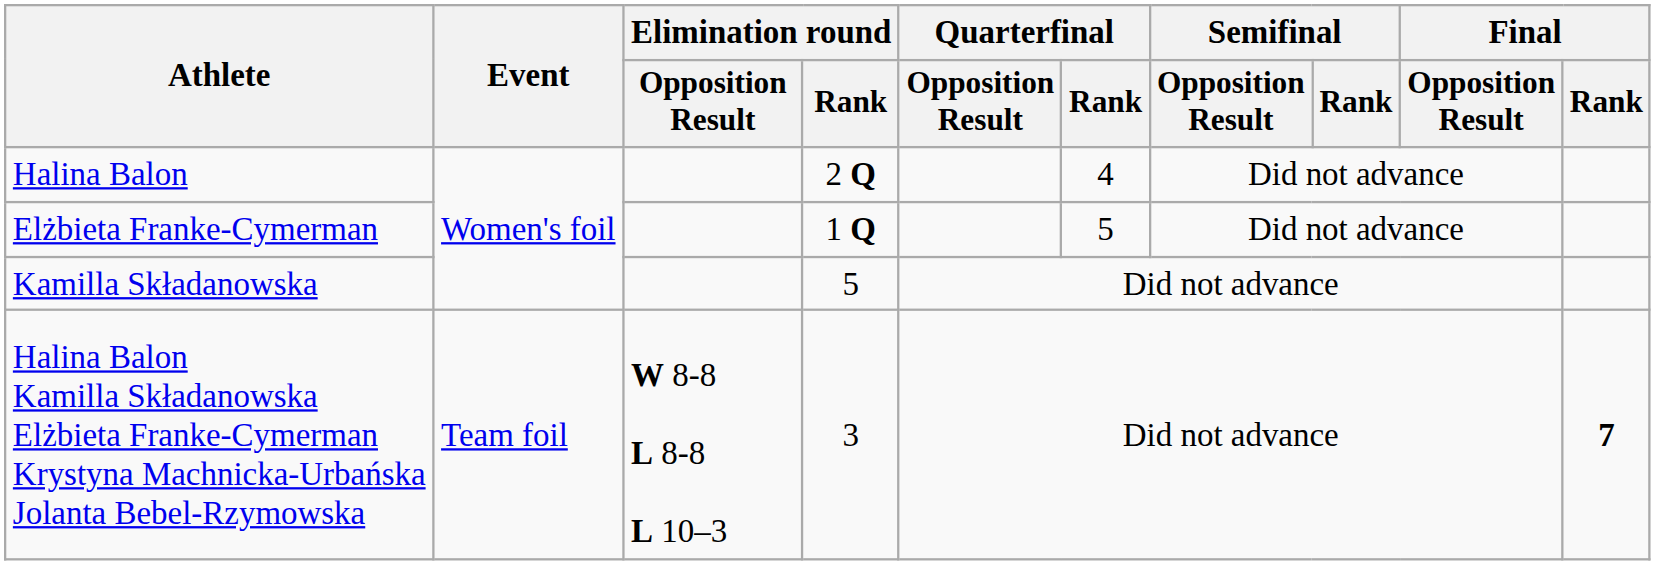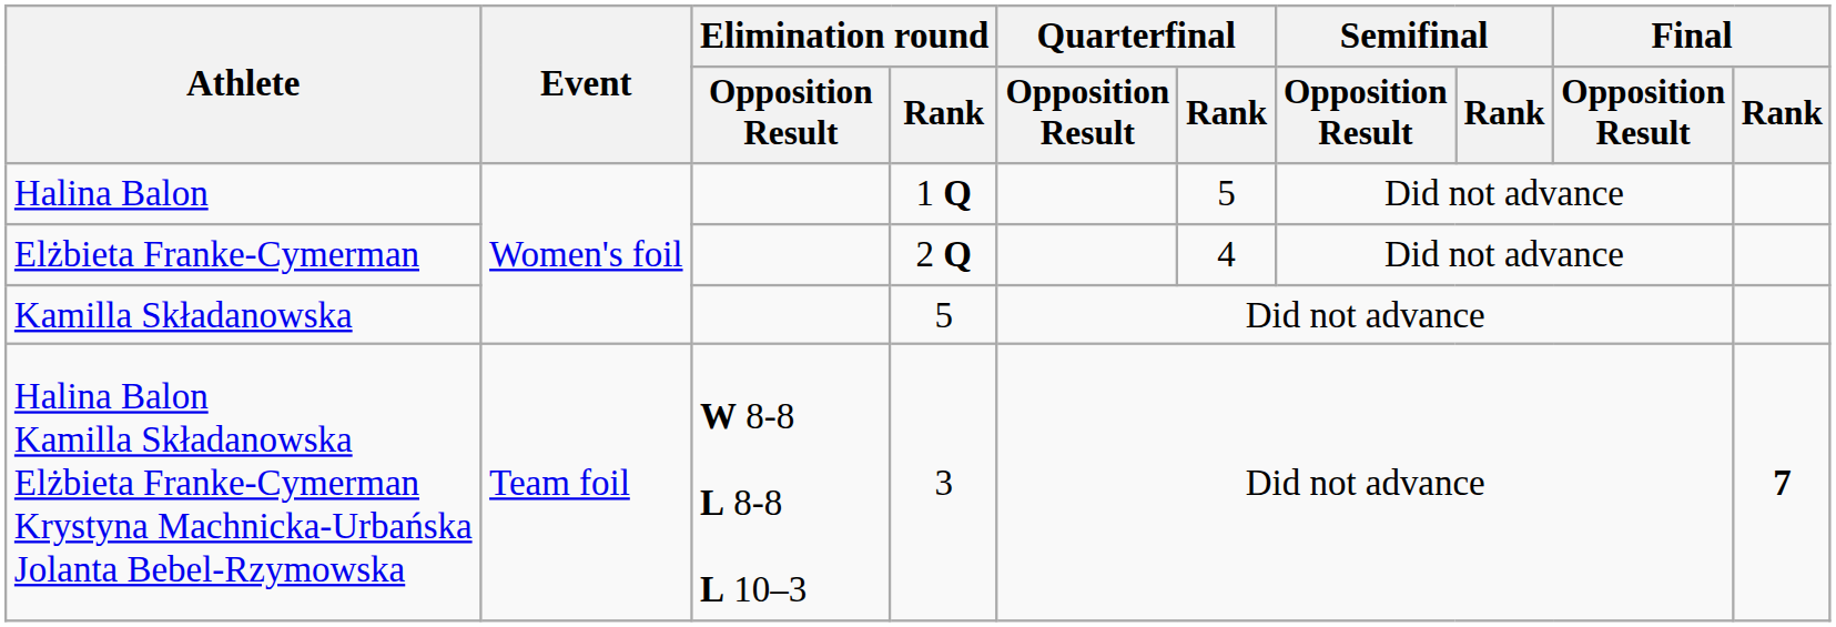 <table class="wikitable" style="font-size:90%;">
 <tr>
 <th rowspan="2">Athlete</th>
 <th rowspan="2">Event</th>
 <th colspan="2">Elimination round</th>
 <th colspan="2">Quarterfinal</th>
 <th colspan="2">Semifinal</th>
 <th colspan=2>Final</th>
 </tr>
 <tr style="font-size:95%">
 <th>Opposition<br>Result</th>
 <th>Rank</th>
 <th>Opposition<br>Result</th>
 <th>Rank</th>
 <th>Opposition<br>Result</th>
 <th>Rank</th>
 <th>Opposition<br>Result</th>
 <th>Rank</th>
 </tr>
 <tr align=center>
 <td align=left><a href='#'>Halina Balon</a></td>
 <td align=left rowspan=3><a href='#'>Women's foil</a></td>
 <td></td>
-<td>2 <strong>Q</strong></td>
+<td>1 <strong>Q</strong></td>
 <td></td>
-<td>4</td>
+<td>5</td>
 <td colspan=3>Did not advance</td>
 <td></td>
 </tr>
 <tr align=center>
 <td align=left><a href='#'>Elżbieta Franke-Cymerman</a></td>
 <td></td>
-<td>1 <strong>Q</strong></td>
+<td>2 <strong>Q</strong></td>
 <td></td>
-<td>5</td>
+<td>4</td>
 <td colspan=3>Did not advance</td>
 <td></td>
 </tr>
 <tr align=center>
 <td align=left><a href='#'>Kamilla Składanowska</a></td>
 <td></td>
 <td>5</td>
 <td colspan=5>Did not advance</td>
 <td></td>
 </tr>
 <tr align=center>
 <td align=left><a href='#'>Halina Balon</a><br><a href='#'>Kamilla Składanowska</a><br><a href='#'>Elżbieta Franke-Cymerman</a><br><a href='#'>Krystyna Machnicka-Urbańska</a><br><a href='#'>Jolanta Bebel-Rzymowska</a></td>
 <td align=left><a href='#'>Team foil</a></td>
 <td align=left><br> <strong>W</strong> 8-8<br><br> <strong>L</strong> 8-8<br><br> <strong>L</strong> 10–3</td>
 <td>3</td>
 <td colspan=5>Did not advance</td>
 <td><strong>7</strong></td>
 </tr>
 </table>
